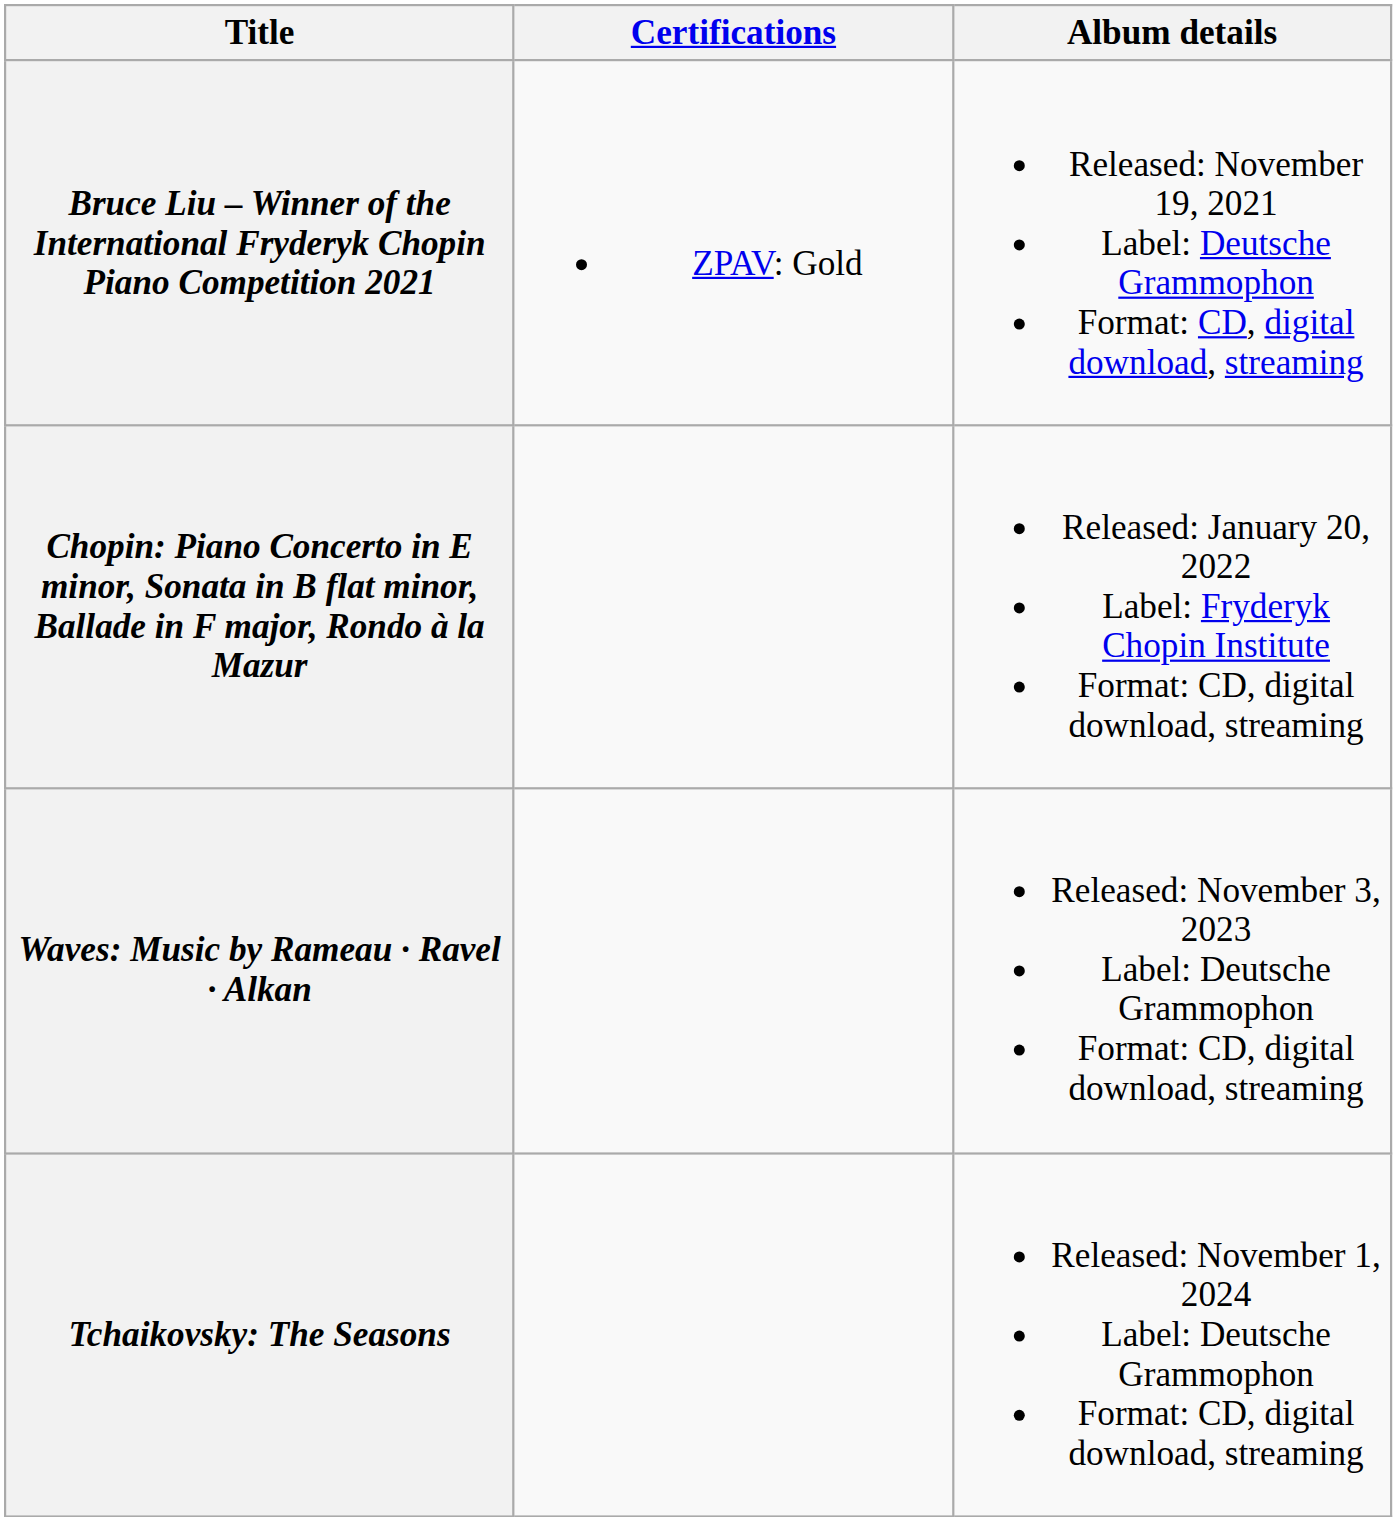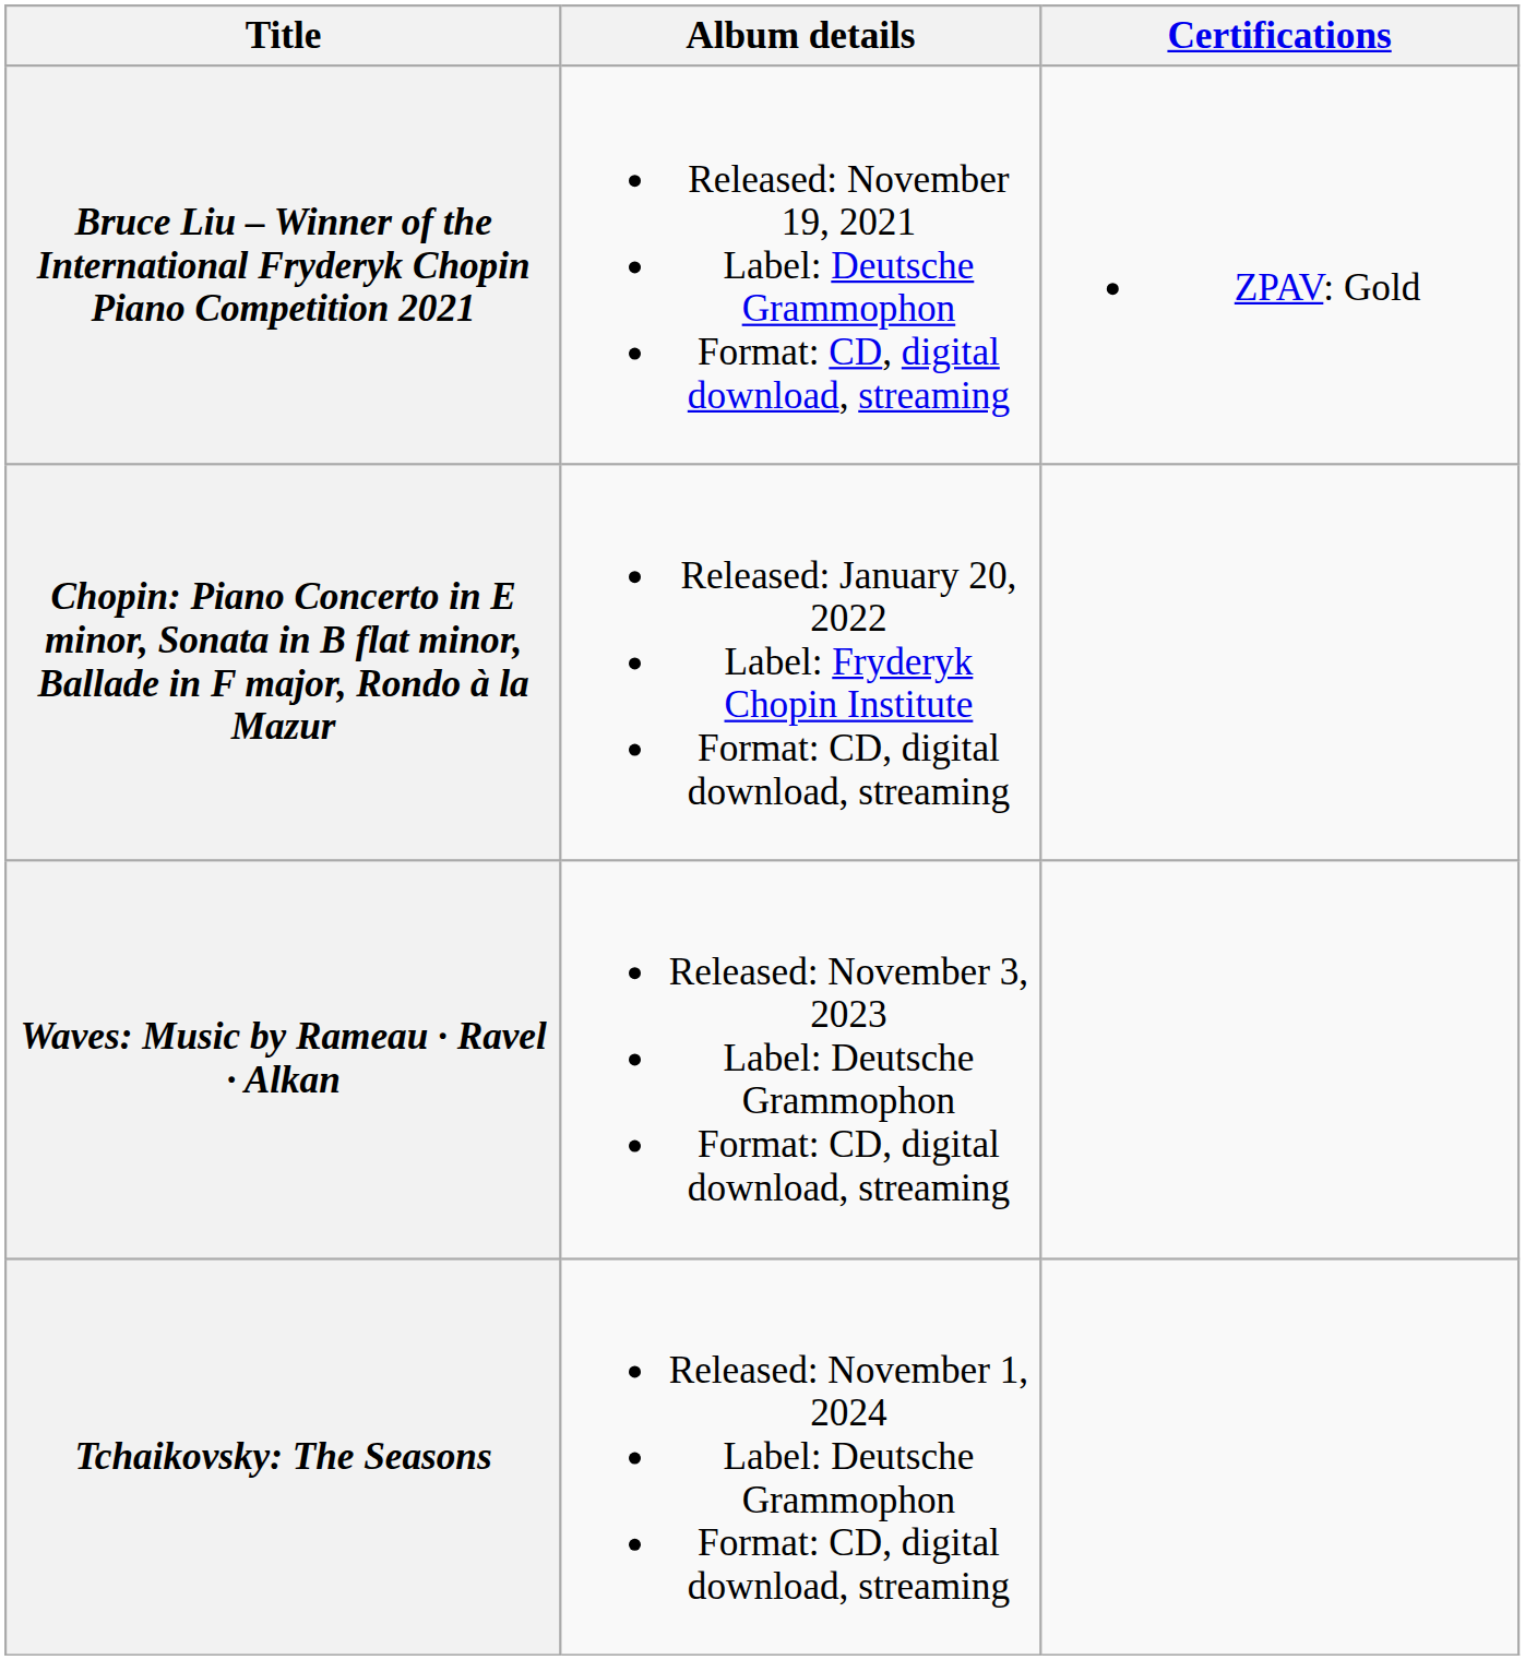 <table class="wikitable plainrowheaders" style="text-align:center">
 <tr>
 <th style="width:14em;">Title</th>
+<th style="width:12em;">Album details</th>
 <th style="width:12em;"><a href='#'>Certifications</a></th>
-<th style="width:12em;">Album details</th>
 </tr>
 <tr>
 <th scope="row"><em>Bruce Liu – Winner of the International Fryderyk Chopin Piano Competition 2021</em></th>
+<td><br><ul><li>Released: November 19, 2021</li><li>Label: <a href='#'>Deutsche Grammophon</a></li><li>Format: <a href='#'>CD</a>, <a href='#'>digital download</a>, <a href='#'>streaming</a></li></ul></td>
 <td><br><ul><li><a href='#'>ZPAV</a>: Gold</li></ul></td>
-<td><br><ul><li>Released: November 19, 2021</li><li>Label: <a href='#'>Deutsche Grammophon</a></li><li>Format: <a href='#'>CD</a>, <a href='#'>digital download</a>, <a href='#'>streaming</a></li></ul></td>
 </tr>
 <tr>
 <th scope="row"><em>Chopin: Piano Concerto in E minor, Sonata in B flat minor, Ballade in F major, Rondo à la Mazur</em></th>
+<td><br><ul><li>Released: January 20, 2022</li><li>Label: <a href='#'>Fryderyk Chopin Institute</a></li><li>Format: CD, digital download, streaming</li></ul></td>
 <td></td>
-<td><br><ul><li>Released: January 20, 2022</li><li>Label: <a href='#'>Fryderyk Chopin Institute</a></li><li>Format: CD, digital download, streaming</li></ul></td>
 </tr>
 <tr>
 <th scope="row"><em>Waves: Music by Rameau · Ravel · Alkan</em></th>
+<td><br><ul><li>Released: November 3, 2023</li><li>Label: Deutsche Grammophon</li><li>Format: CD, digital download, streaming</li></ul></td>
 <td></td>
-<td><br><ul><li>Released: November 3, 2023</li><li>Label: Deutsche Grammophon</li><li>Format: CD, digital download, streaming</li></ul></td>
 </tr>
 <tr>
 <th scope="row"><em>Tchaikovsky: The Seasons</em></th>
+<td><br><ul><li>Released: November 1, 2024</li><li>Label: Deutsche Grammophon</li><li>Format: CD, digital download, streaming</li></ul></td>
 <td></td>
-<td><br><ul><li>Released: November 1, 2024</li><li>Label: Deutsche Grammophon</li><li>Format: CD, digital download, streaming</li></ul></td>
 </tr>
 </table>
